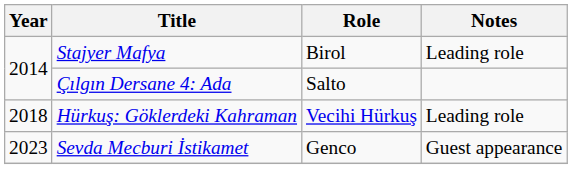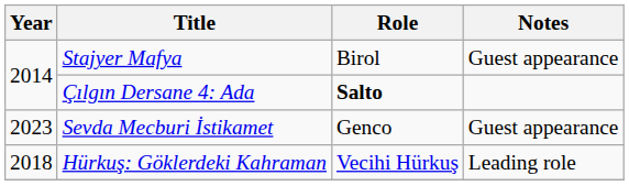 <table class="wikitable" style="font-size: 95%;">
 <tr>
 <th>Year</th>
 <th>Title</th>
 <th>Role</th>
 <th>Notes</th>
 </tr>
 <tr>
 <td rowspan=2>2014</td>
 <td><em><a href='#'>Stajyer Mafya</a></em></td>
 <td>Birol</td>
-<td>Leading role</td>
+<td>Guest appearance</td>
 </tr>
 <tr>
 <td><em><a href='#'>Çılgın Dersane 4: Ada</a></em></td>
-<td>Salto</td>
+<td><strong>Salto</strong></td>
 <td></td>
+</tr>
+<tr>
+<td>2023</td>
+<td><em><a href='#'>Sevda Mecburi İstikamet</a></em></td>
+<td>Genco</td>
+<td>Guest appearance</td>
 </tr>
 <tr>
 <td>2018</td>
 <td><em><a href='#'>Hürkuş: Göklerdeki Kahraman</a></em></td>
 <td><a href='#'>Vecihi Hürkuş</a></td>
 <td>Leading role</td>
 </tr>
 <tr>
-<td>2023</td>
-<td><em><a href='#'>Sevda Mecburi İstikamet</a></em></td>
-<td>Genco</td>
-<td>Guest appearance</td>
-</tr>
-<tr>
 </tr>
 </table>
